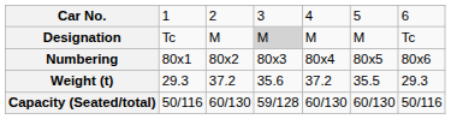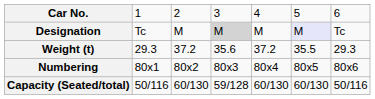 <table class="wikitable">
 <tr>
 <th>Car No.</th>
 <td>1</td>
 <td>2</td>
 <td>3</td>
 <td>4</td>
 <td>5</td>
 <td>6</td>
 </tr>
 <tr>
 <th>Designation</th>
 <td>Tc</td>
 <td>M</td>
 <td style="background: lightgrey;">M</td>
 <td>M</td>
-<td>M</td>
+<td style="background: lavender;">M</td>
 <td>Tc</td>
+</tr>
+<tr>
+<th>Weight (t)</th>
+<td>29.3</td>
+<td>37.2</td>
+<td>35.6</td>
+<td>37.2</td>
+<td>35.5</td>
+<td>29.3</td>
 </tr>
 <tr>
 <th>Numbering</th>
 <td>80x1</td>
 <td>80x2</td>
 <td>80x3</td>
 <td>80x4</td>
 <td>80x5</td>
 <td>80x6</td>
 </tr>
 <tr>
-<th>Weight (t)</th>
-<td>29.3</td>
-<td>37.2</td>
-<td>35.6</td>
-<td>37.2</td>
-<td>35.5</td>
-<td>29.3</td>
-</tr>
-<tr>
 <th>Capacity (Seated/total)</th>
 <td>50/116</td>
 <td>60/130</td>
 <td>59/128</td>
 <td>60/130</td>
 <td>60/130</td>
 <td>50/116</td>
 </tr>
 </table>
